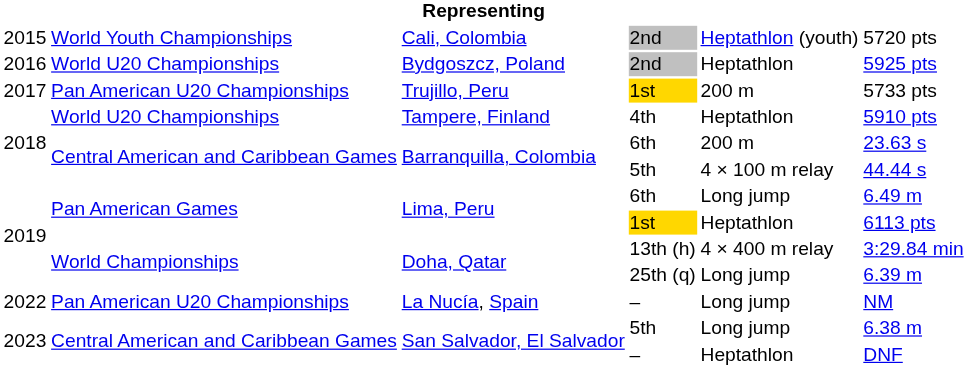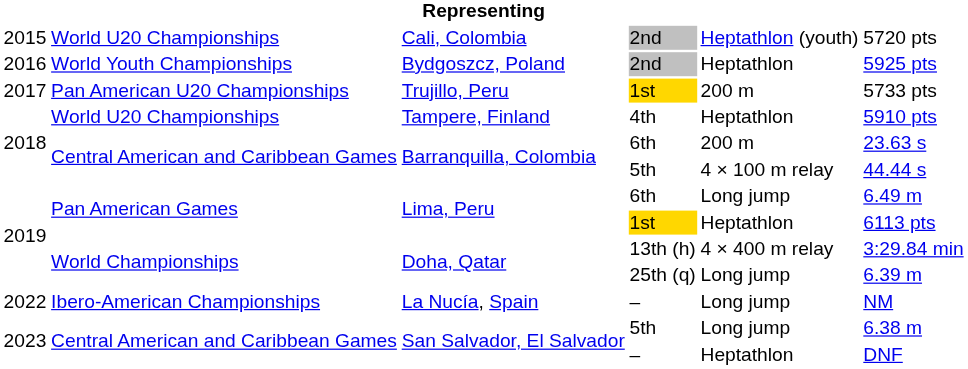 <table>
 <tr>
 <th colspan="6">Representing </th>
 </tr>
 <tr>
 <td>2015</td>
-<td><a href='#'>World Youth Championships</a></td>
+<td><a href='#'>World U20 Championships</a></td>
 <td><a href='#'>Cali, Colombia</a></td>
 <td bgcolor=silver>2nd</td>
 <td><a href='#'>Heptathlon</a> (youth)</td>
 <td>5720 pts</td>
 </tr>
 <tr>
 <td>2016</td>
-<td><a href='#'>World U20 Championships</a></td>
+<td><a href='#'>World Youth Championships</a></td>
 <td><a href='#'>Bydgoszcz, Poland</a></td>
 <td bgcolor=silver>2nd</td>
 <td>Heptathlon</td>
 <td><a href='#'>5925 pts</a></td>
 </tr>
 <tr>
 <td>2017</td>
 <td><a href='#'>Pan American U20 Championships</a></td>
 <td><a href='#'>Trujillo, Peru</a></td>
 <td bgcolor=gold>1st</td>
 <td>200 m</td>
 <td>5733 pts</td>
 </tr>
 <tr>
 <td rowspan=3>2018</td>
 <td><a href='#'>World U20 Championships</a></td>
 <td><a href='#'>Tampere, Finland</a></td>
 <td>4th</td>
 <td>Heptathlon</td>
 <td><a href='#'>5910 pts</a></td>
 </tr>
 <tr>
 <td rowspan=2><a href='#'>Central American and Caribbean Games</a></td>
 <td rowspan=2><a href='#'>Barranquilla, Colombia</a></td>
 <td>6th</td>
 <td>200 m</td>
 <td><a href='#'>23.63 s</a></td>
 </tr>
 <tr>
 <td>5th</td>
 <td>4 × 100 m relay</td>
 <td><a href='#'>44.44 s</a></td>
 </tr>
 <tr>
 <td rowspan=4>2019</td>
 <td rowspan=2><a href='#'>Pan American Games</a></td>
 <td rowspan=2><a href='#'>Lima, Peru</a></td>
 <td>6th</td>
 <td>Long jump</td>
 <td><a href='#'>6.49 m</a></td>
 </tr>
 <tr>
 <td bgcolor=gold>1st</td>
 <td>Heptathlon</td>
 <td><a href='#'>6113 pts</a></td>
 </tr>
 <tr>
 <td rowspan=2><a href='#'>World Championships</a></td>
 <td rowspan=2><a href='#'>Doha, Qatar</a></td>
 <td>13th (h)</td>
 <td>4 × 400 m relay</td>
 <td><a href='#'>3:29.84 min</a></td>
 </tr>
 <tr>
 <td>25th (q)</td>
 <td>Long jump</td>
 <td><a href='#'>6.39 m</a></td>
 </tr>
 <tr>
 <td>2022</td>
-<td><a href='#'>Pan American U20 Championships</a></td>
+<td><a href='#'>Ibero-American Championships</a></td>
 <td><a href='#'>La Nucía</a>, <a href='#'>Spain</a></td>
 <td>–</td>
 <td>Long jump</td>
 <td><a href='#'>NM</a></td>
 </tr>
 <tr>
 <td rowspan=2>2023</td>
 <td rowspan=2><a href='#'>Central American and Caribbean Games</a></td>
 <td rowspan=2><a href='#'>San Salvador, El Salvador</a></td>
 <td>5th</td>
 <td>Long jump</td>
 <td><a href='#'>6.38 m</a></td>
 </tr>
 <tr>
 <td>–</td>
 <td>Heptathlon</td>
 <td><a href='#'>DNF</a></td>
 </tr>
 </table>
